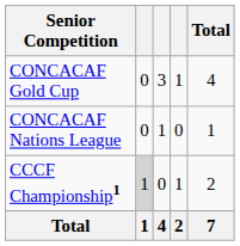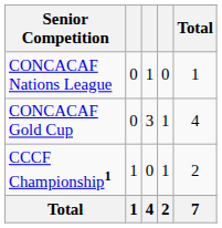 <table class="wikitable" style="width:30%; font-size:90%; text-align:center;">
 <tr>
 <th>Senior Competition</th>
 <th></th>
 <th></th>
 <th></th>
 <th>Total</th>
 </tr>
 <tr>
+<td align=left><a href='#'>CONCACAF Nations League</a></td>
+<td>0</td>
+<td>1</td>
+<td>0</td>
+<td>1</td>
+</tr>
+<tr>
 <td align=left><a href='#'>CONCACAF Gold Cup</a></td>
 <td>0</td>
 <td>3</td>
 <td>1</td>
 <td>4</td>
 </tr>
 <tr>
-<td align=left><a href='#'>CONCACAF Nations League</a></td>
-<td>0</td>
+<td align=left><a href='#'>CCCF Championship</a><sup><strong>1</strong></sup></td>
 <td>1</td>
-<td>0</td>
-<td>1</td>
-</tr>
-<tr>
-<td align=left><a href='#'>CCCF Championship</a><sup><strong>1</strong></sup></td>
-<td style="background: lightgrey;">1</td>
 <td>0</td>
 <td>1</td>
 <td>2</td>
 </tr>
 <tr>
 <th>Total</th>
 <th>1</th>
 <th>4</th>
 <th>2</th>
 <th>7</th>
 </tr>
 </table>
